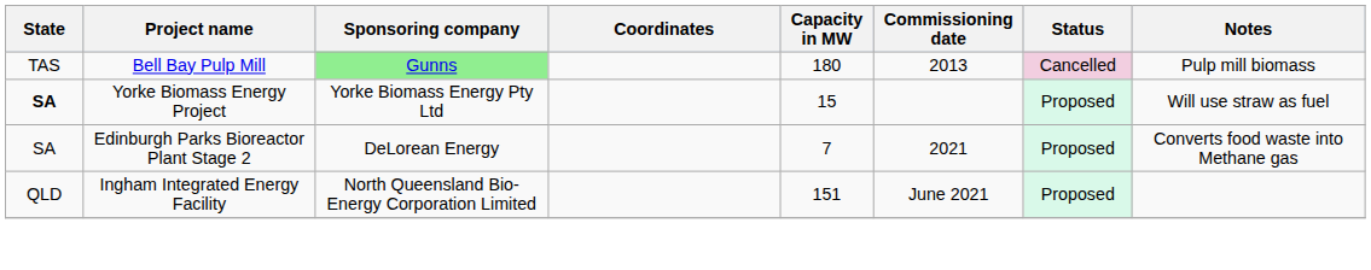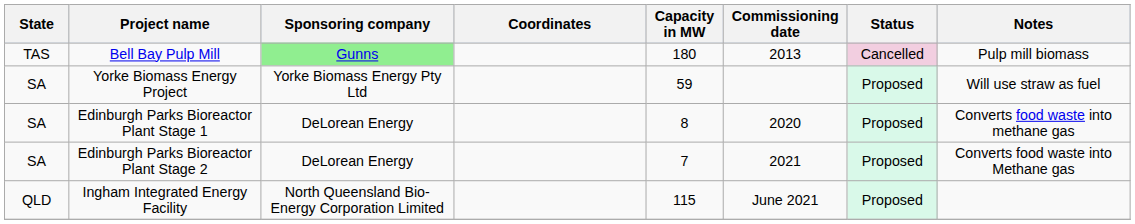 <table class="wikitable sortable" style="text-align:center; font-size:90%; border-collapse:collapse;" width=90%>
 <tr style="background:#C1D8FF;">
 <th width=5%>State</th>
 <th width=15%>Project name</th>
 <th width=15%>Sponsoring company</th>
 <th width=15%>Coordinates</th>
 <th width=6%>Capacity in MW</th>
 <th width=7%>Commissioning date</th>
 <th width=7%>Status</th>
 <th width=15%>Notes</th>
 </tr>
 <tr>
 <td>TAS</td>
 <td><a href='#'>Bell Bay Pulp Mill</a></td>
 <td style="background: lightgreen;"><a href='#'>Gunns</a></td>
 <td></td>
 <td>180</td>
 <td>2013</td>
 <td style="background:#F2CEE0;">Cancelled</td>
 <td>Pulp mill biomass</td>
 </tr>
 <tr>
-<td><strong>SA</strong></td>
+<td>SA</td>
 <td>Yorke Biomass Energy Project</td>
 <td>Yorke Biomass Energy Pty Ltd</td>
 <td></td>
-<td>15</td>
+<td>59</td>
 <td></td>
 <td style="background:#D9F9E9;">Proposed</td>
 <td>Will use straw as fuel</td>
+</tr>
+<tr>
+<td>SA</td>
+<td>Edinburgh Parks Bioreactor Plant Stage 1</td>
+<td>DeLorean Energy</td>
+<td></td>
+<td>8</td>
+<td>2020</td>
+<td style="background:#D9F9E9;">Proposed</td>
+<td>Converts <a href='#'>food waste</a> into methane gas</td>
 </tr>
 <tr>
 <td>SA</td>
 <td>Edinburgh Parks Bioreactor Plant Stage 2</td>
 <td>DeLorean Energy</td>
 <td></td>
 <td>7</td>
 <td>2021</td>
 <td style="background:#D9F9E9;">Proposed</td>
 <td>Converts food waste into Methane gas</td>
 </tr>
 <tr>
 <td>QLD</td>
 <td>Ingham Integrated Energy Facility</td>
 <td>North Queensland Bio-Energy Corporation Limited</td>
 <td></td>
-<td>151</td>
+<td>115</td>
 <td>June 2021</td>
 <td style="background:#D9F9E9;">Proposed</td>
 <td></td>
 </tr>
 <tr>
 </tr>
 </table>
